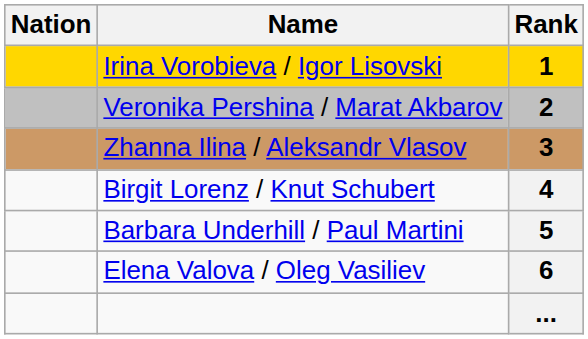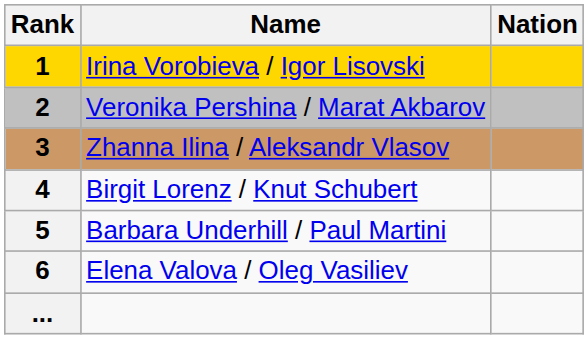 <table class="wikitable">
 <tr>
+<th>Rank</th>
+<th>Name</th>
 <th>Nation</th>
-<th>Name</th>
-<th>Rank</th>
 </tr>
 <tr bgcolor="gold">
+<td align="center"><strong>1</strong></td>
+<td><a href='#'>Irina Vorobieva</a> / <a href='#'>Igor Lisovski</a></td>
 <td></td>
-<td><a href='#'>Irina Vorobieva</a> / <a href='#'>Igor Lisovski</a></td>
-<td align="center"><strong>1</strong></td>
 </tr>
 <tr bgcolor="silver">
+<td align="center"><strong>2</strong></td>
+<td><a href='#'>Veronika Pershina</a> / <a href='#'>Marat Akbarov</a></td>
 <td></td>
-<td><a href='#'>Veronika Pershina</a> / <a href='#'>Marat Akbarov</a></td>
-<td align="center"><strong>2</strong></td>
 </tr>
 <tr bgcolor="cc9966">
+<td align="center"><strong>3</strong></td>
+<td><a href='#'>Zhanna Ilina</a> / <a href='#'>Aleksandr Vlasov</a></td>
 <td></td>
-<td><a href='#'>Zhanna Ilina</a> / <a href='#'>Aleksandr Vlasov</a></td>
-<td align="center"><strong>3</strong></td>
 </tr>
 <tr>
+<th>4</th>
+<td><a href='#'>Birgit Lorenz</a> / <a href='#'>Knut Schubert</a></td>
 <td></td>
-<td><a href='#'>Birgit Lorenz</a> / <a href='#'>Knut Schubert</a></td>
-<th>4</th>
 </tr>
 <tr>
+<th>5</th>
+<td><a href='#'>Barbara Underhill</a> / <a href='#'>Paul Martini</a></td>
 <td></td>
-<td><a href='#'>Barbara Underhill</a> / <a href='#'>Paul Martini</a></td>
-<th>5</th>
 </tr>
 <tr>
+<th>6</th>
+<td><a href='#'>Elena Valova</a> / <a href='#'>Oleg Vasiliev</a></td>
 <td></td>
-<td><a href='#'>Elena Valova</a> / <a href='#'>Oleg Vasiliev</a></td>
-<th>6</th>
 </tr>
 <tr>
+<th>...</th>
 <td></td>
 <td></td>
-<th>...</th>
 </tr>
 </table>
